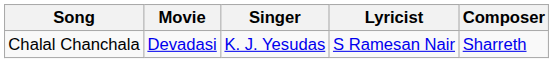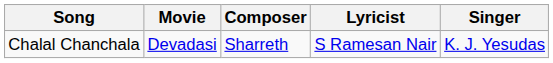 <table class="wikitable">
 <tr>
 <th>Song</th>
 <th>Movie</th>
+<th>Composer</th>
+<th>Lyricist</th>
 <th>Singer</th>
-<th>Lyricist</th>
-<th>Composer</th>
 </tr>
 <tr>
 <td>Chalal Chanchala</td>
 <td><a href='#'>Devadasi</a></td>
+<td><a href='#'>Sharreth</a></td>
+<td><a href='#'>S Ramesan Nair</a></td>
 <td><a href='#'>K. J. Yesudas</a></td>
-<td><a href='#'>S Ramesan Nair</a></td>
-<td><a href='#'>Sharreth</a></td>
 </tr>
 </table>
